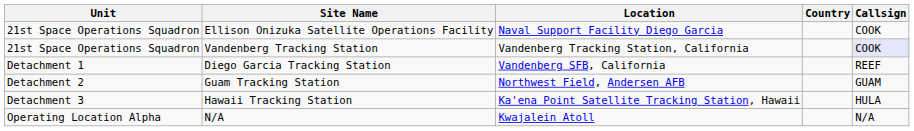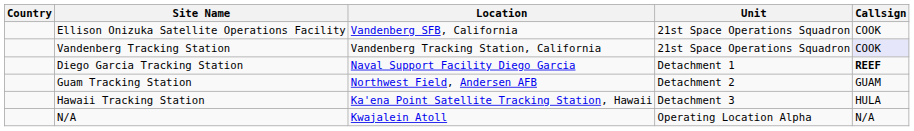 <table class="wikitable">
 <tr>
-<th>Unit</th>
+<th>Country</th>
 <th>Site Name</th>
 <th>Location</th>
-<th>Country</th>
+<th>Unit</th>
 <th>Callsign</th>
 </tr>
 <tr>
+<td></td>
+<td>Ellison Onizuka Satellite Operations Facility</td>
+<td><a href='#'>Vandenberg SFB</a>, California</td>
 <td>21st Space Operations Squadron</td>
-<td>Ellison Onizuka Satellite Operations Facility</td>
-<td><a href='#'>Naval Support Facility Diego Garcia</a></td>
-<td></td>
 <td>COOK</td>
 </tr>
 <tr>
-<td>21st Space Operations Squadron</td>
+<td></td>
 <td>Vandenberg Tracking Station</td>
 <td>Vandenberg Tracking Station, California</td>
-<td></td>
+<td>21st Space Operations Squadron</td>
 <td style="background: lavender;">COOK</td>
 </tr>
 <tr>
+<td></td>
+<td>Diego Garcia Tracking Station</td>
+<td><a href='#'>Naval Support Facility Diego Garcia</a></td>
 <td>Detachment 1</td>
-<td>Diego Garcia Tracking Station</td>
-<td><a href='#'>Vandenberg SFB</a>, California</td>
-<td></td>
-<td>REEF</td>
+<td><strong>REEF</strong></td>
 </tr>
 <tr>
-<td>Detachment 2</td>
+<td></td>
 <td>Guam Tracking Station</td>
 <td><a href='#'>Northwest Field</a>, <a href='#'>Andersen AFB</a></td>
-<td></td>
+<td>Detachment 2</td>
 <td>GUAM</td>
 </tr>
 <tr>
-<td>Detachment 3</td>
+<td></td>
 <td>Hawaii Tracking Station</td>
 <td><a href='#'>Ka'ena Point Satellite Tracking Station</a>, Hawaii</td>
-<td></td>
+<td>Detachment 3</td>
 <td>HULA</td>
 </tr>
 <tr>
-<td>Operating Location Alpha</td>
+<td></td>
 <td>N/A</td>
 <td><a href='#'>Kwajalein Atoll</a></td>
-<td></td>
+<td>Operating Location Alpha</td>
 <td>N/A</td>
 </tr>
 </table>
